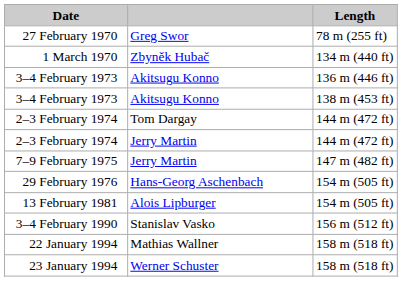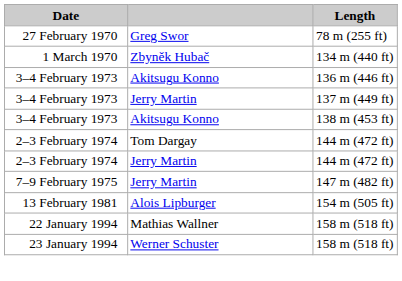 <table class="wikitable plainrowheaders" style="background:#fff; font-size:86%; line-height:15px; border:grey solid 1px; border-collapse:collapse;">
 <tr style="background:#ccc; text-align:center;">
 <th style="background:#ccc;" width="120">Date</th>
 <th style="background:#ccc;" width="185"></th>
 <th style="background:#ccc;" width="80">Length</th>
 </tr>
 <tr>
 <td align=right>27 February 1970  </td>
 <td> <a href='#'>Greg Swor</a></td>
 <td>78 m (255 ft)</td>
 </tr>
 <tr>
 <td align=right>1 March 1970  </td>
 <td> <a href='#'>Zbyněk Hubač</a></td>
 <td>134 m (440 ft)</td>
 </tr>
 <tr>
 <td align=right>3–4 February 1973  </td>
 <td> <a href='#'>Akitsugu Konno</a></td>
 <td>136 m (446 ft)</td>
 </tr>
 <tr>
 <td align=right>3–4 February 1973  </td>
+<td> <a href='#'>Jerry Martin</a></td>
+<td>137 m (449 ft)</td>
+</tr>
+<tr>
+<td align=right>3–4 February 1973  </td>
 <td> <a href='#'>Akitsugu Konno</a></td>
 <td>138 m (453 ft)</td>
 </tr>
 <tr>
 <td align=right>2–3 February 1974  </td>
 <td> Tom Dargay</td>
 <td>144 m (472 ft)</td>
 </tr>
 <tr>
 <td align=right>2–3 February 1974  </td>
 <td> <a href='#'>Jerry Martin</a></td>
 <td>144 m (472 ft)</td>
 </tr>
 <tr>
 <td align=right>7–9 February 1975  </td>
 <td> <a href='#'>Jerry Martin</a></td>
 <td>147 m (482 ft)</td>
 </tr>
 <tr>
-<td align=right>29 February 1976  </td>
-<td> <a href='#'>Hans-Georg Aschenbach</a></td>
-<td>154 m (505 ft)</td>
-</tr>
-<tr>
 <td align=right>13 February 1981  </td>
 <td> <a href='#'>Alois Lipburger</a></td>
 <td>154 m (505 ft)</td>
-</tr>
-<tr>
-<td align=right>3–4 February 1990  </td>
-<td> Stanislav Vasko</td>
-<td>156 m (512 ft)</td>
 </tr>
 <tr>
 <td align=right>22 January 1994  </td>
 <td> Mathias Wallner</td>
 <td>158 m (518 ft)</td>
 </tr>
 <tr>
 <td align=right>23 January 1994  </td>
 <td> <a href='#'>Werner Schuster</a></td>
 <td>158 m (518 ft)</td>
 </tr>
 </table>
